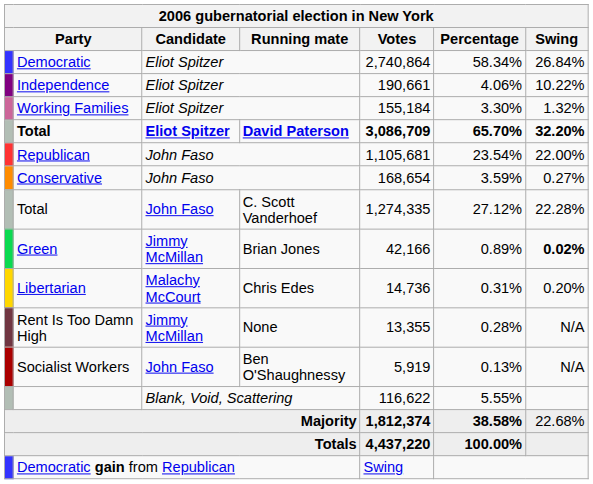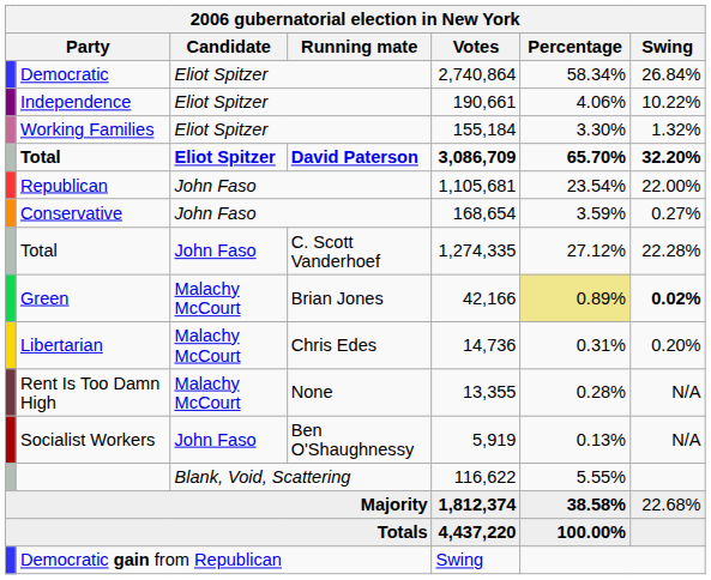 <table class="wikitable" style="font-size:95%;">
 <tr>
 <th colspan="7">2006 gubernatorial election in New York</th>
 </tr>
 <tr>
 <th colspan="2" style="width: 15em">Party</th>
 <th style="width: 10em">Candidate</th>
 <th style="width: 10em">Running mate</th>
 <th style="width: 5em">Votes</th>
 <th style="width: 7em">Percentage</th>
 <th style="width: 5em">Swing</th>
 </tr>
 <tr>
 <th style="background:#33f; width:3px;"></th>
 <td style="width: 130px"><a href='#'>Democratic</a></td>
 <td colspan="2"><em>Eliot Spitzer</em></td>
 <td style="text-align:right;">2,740,864</td>
 <td style="text-align:right;">58.34%</td>
 <td style="text-align:right;"> 26.84%</td>
 </tr>
 <tr>
 <th style="background:purple; width:3px;"></th>
 <td style="width: 130px"><a href='#'>Independence</a></td>
 <td colspan="2"><em>Eliot Spitzer</em></td>
 <td style="text-align:right;">190,661</td>
 <td style="text-align:right;">4.06%</td>
 <td style="text-align:right;"> 10.22%</td>
 </tr>
 <tr>
 <th style="background:#c69; width:3px;"></th>
 <td style="width: 130px"><a href='#'>Working Families</a></td>
 <td colspan="2"><em>Eliot Spitzer</em></td>
 <td style="text-align:right;">155,184</td>
 <td style="text-align:right;">3.30%</td>
 <td style="text-align:right;"> 1.32%</td>
 </tr>
 <tr>
 <th style="background:#b2beb5; width:3px;"></th>
 <td style="width: 130px"><strong>Total</strong></td>
 <td><strong><a href='#'>Eliot Spitzer</a></strong></td>
 <td><strong><a href='#'>David Paterson</a></strong></td>
 <td style="text-align:right;"><strong>3,086,709</strong></td>
 <td style="text-align:right;"><strong>65.70%</strong></td>
 <td style="text-align:right;"> <strong>32.20%</strong></td>
 </tr>
 <tr>
 <th style="background:#f33; width:3px;"></th>
 <td style="width: 130px"><a href='#'>Republican</a></td>
 <td colspan="2"><em>John Faso</em></td>
 <td style="text-align:right;">1,105,681</td>
 <td style="text-align:right;">23.54%</td>
 <td style="text-align:right;"> 22.00%</td>
 </tr>
 <tr>
 <th style="background:#ff8c00; width:3px;"></th>
 <td style="width: 130px"><a href='#'>Conservative</a></td>
 <td colspan="2"><em>John Faso</em></td>
 <td style="text-align:right;">168,654</td>
 <td style="text-align:right;">3.59%</td>
 <td style="text-align:right;"> 0.27%</td>
 </tr>
 <tr>
 <th style="background:#b2beb5; width:3px;"></th>
 <td style="width: 130px">Total</td>
 <td><a href='#'>John Faso</a></td>
 <td>C. Scott Vanderhoef</td>
 <td style="text-align:right;">1,274,335</td>
 <td style="text-align:right;">27.12%</td>
 <td style="text-align:right;"> 22.28%</td>
 </tr>
 <tr>
 <th style="background:#0bda51; width:3px;"></th>
 <td style="width: 130px"><a href='#'>Green</a></td>
-<td><a href='#'>Jimmy McMillan</a></td>
+<td><a href='#'>Malachy McCourt</a></td>
 <td>Brian Jones</td>
 <td style="text-align:right;">42,166</td>
-<td style="text-align:right;">0.89%</td>
+<td style="background: khaki; text-align:right;">0.89%</td>
 <td style="text-align:right;"><strong> 0.02%</strong></td>
 </tr>
 <tr>
 <th style="background:gold; width:3px;"></th>
 <td style="width: 130px"><a href='#'>Libertarian</a></td>
 <td><a href='#'>Malachy McCourt</a></td>
 <td>Chris Edes</td>
 <td style="text-align:right;">14,736</td>
 <td style="text-align:right;">0.31%</td>
 <td style="text-align:right;"> 0.20%</td>
 </tr>
 <tr>
 <th style="background:#703642; width:3px;"></th>
 <td style="width: 130px">Rent Is Too Damn High</td>
-<td><a href='#'>Jimmy McMillan</a></td>
+<td><a href='#'>Malachy McCourt</a></td>
 <td>None</td>
 <td style="text-align:right;">13,355</td>
 <td style="text-align:right;">0.28%</td>
 <td style="text-align:right;">N/A</td>
 </tr>
 <tr>
 <th style="background:#a00; width:3px;"></th>
 <td style="width: 130px">Socialist Workers</td>
 <td><a href='#'>John Faso</a></td>
 <td>Ben O'Shaughnessy</td>
 <td style="text-align:right;">5,919</td>
 <td style="text-align:right;">0.13%</td>
 <td style="text-align:right;">N/A</td>
 </tr>
 <tr>
 <th style="background:#b2beb5; width:3px;"></th>
 <td style="width: 130px"></td>
 <td colspan="2"><em> Blank, Void, Scattering</em></td>
 <td style="text-align:right;">116,622</td>
 <td style="text-align:right;">5.55%</td>
 <td style="text-align:right;"></td>
 </tr>
 <tr style="background:#eee; text-align:right;">
 <td colspan="4"><strong>Majority</strong></td>
 <td><strong>1,812,374</strong></td>
 <td><strong>38.58%</strong></td>
 <td> 22.68%</td>
 </tr>
 <tr style="background:#eee; text-align:right;">
 <td colspan="4"><strong>Totals</strong></td>
 <td><strong>4,437,220</strong></td>
 <td><strong>100.00%</strong></td>
 <td></td>
 </tr>
 <tr>
 <th style="background:#33f; width:3px;"></th>
 <td colspan="3"><a href='#'>Democratic</a> <strong>gain</strong> from <a href='#'>Republican</a></td>
 <td><a href='#'>Swing</a></td>
 </tr>
 </table>
